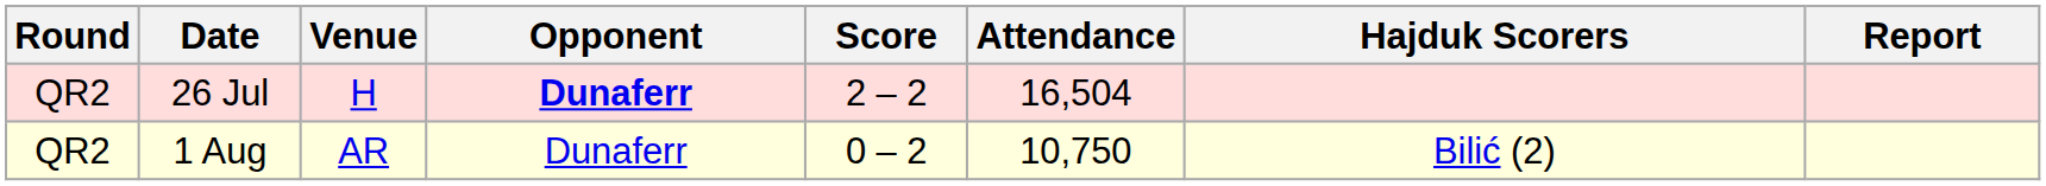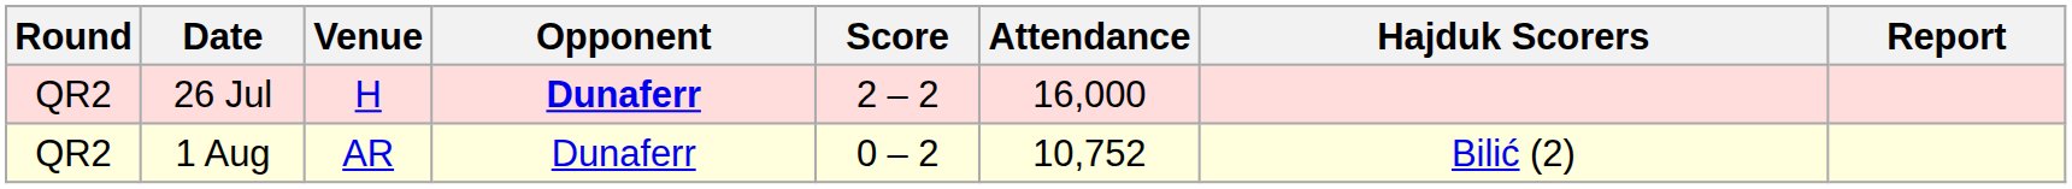 <table class="wikitable sortable" style="text-align: center; font-size:95%;">
 <tr>
 <th width="30">Round</th>
 <th width="60">Date</th>
 <th width="20">Venue</th>
 <th width="150">Opponent</th>
 <th width="60">Score</th>
 <th width="40">Attendance</th>
 <th width="250">Hajduk Scorers</th>
 <th width="90" class="unsortable">Report</th>
 </tr>
 <tr bgcolor="#ffdddd">
 <td>QR2</td>
 <td>26 Jul</td>
 <td><a href='#'>H</a></td>
 <td><strong><a href='#'>Dunaferr</a> </strong></td>
 <td>2 – 2</td>
-<td>16,504</td>
+<td>16,000</td>
 <td></td>
 <td></td>
 </tr>
 <tr bgcolor="#ffffdd">
 <td>QR2</td>
 <td>1 Aug</td>
 <td><a href='#'>AR</a> </td>
 <td><a href='#'>Dunaferr</a> </td>
 <td>0 – 2</td>
-<td>10,750</td>
+<td>10,752</td>
 <td><a href='#'>Bilić</a> (2)</td>
 <td></td>
 </tr>
 </table>
